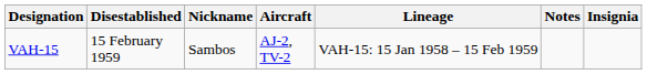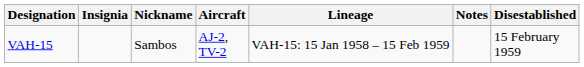 <table class="wikitable">
 <tr>
 <th>Designation</th>
-<th>Disestablished</th>
+<th>Insignia</th>
 <th>Nickname</th>
 <th>Aircraft</th>
 <th>Lineage</th>
 <th>Notes</th>
-<th>Insignia</th>
+<th>Disestablished</th>
 </tr>
 <tr>
 <td><a href='#'>VAH-15</a></td>
-<td>15 February 1959</td>
+<td></td>
 <td>Sambos</td>
 <td><a href='#'>AJ-2</a>, <a href='#'>TV-2</a></td>
 <td style="white-space: nowrap;">VAH-15: 15 Jan 1958 – 15 Feb 1959</td>
 <td></td>
-<td></td>
+<td>15 February 1959</td>
 </tr>
 </table>
